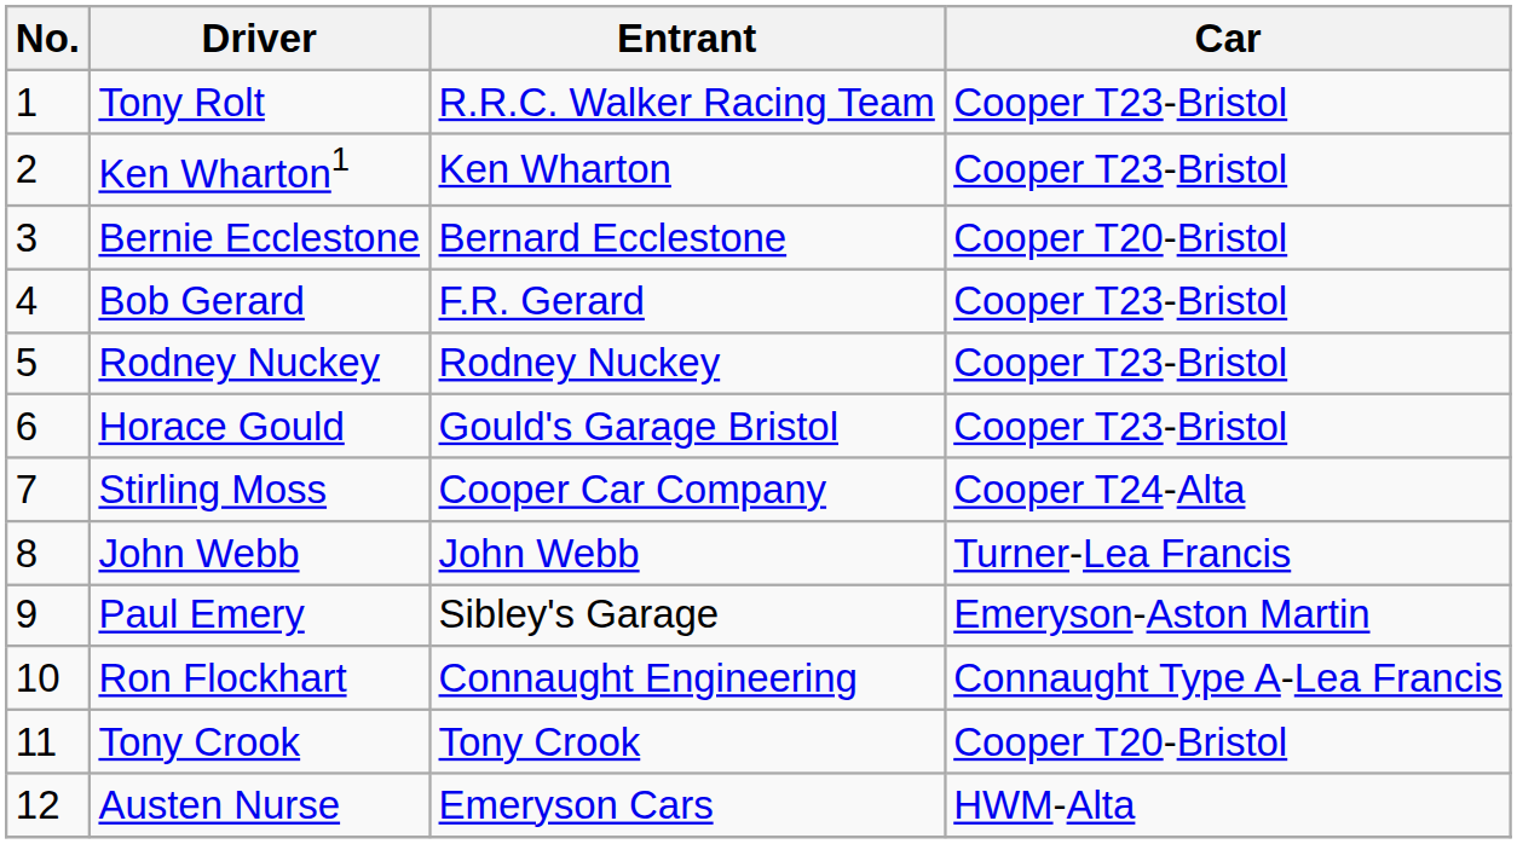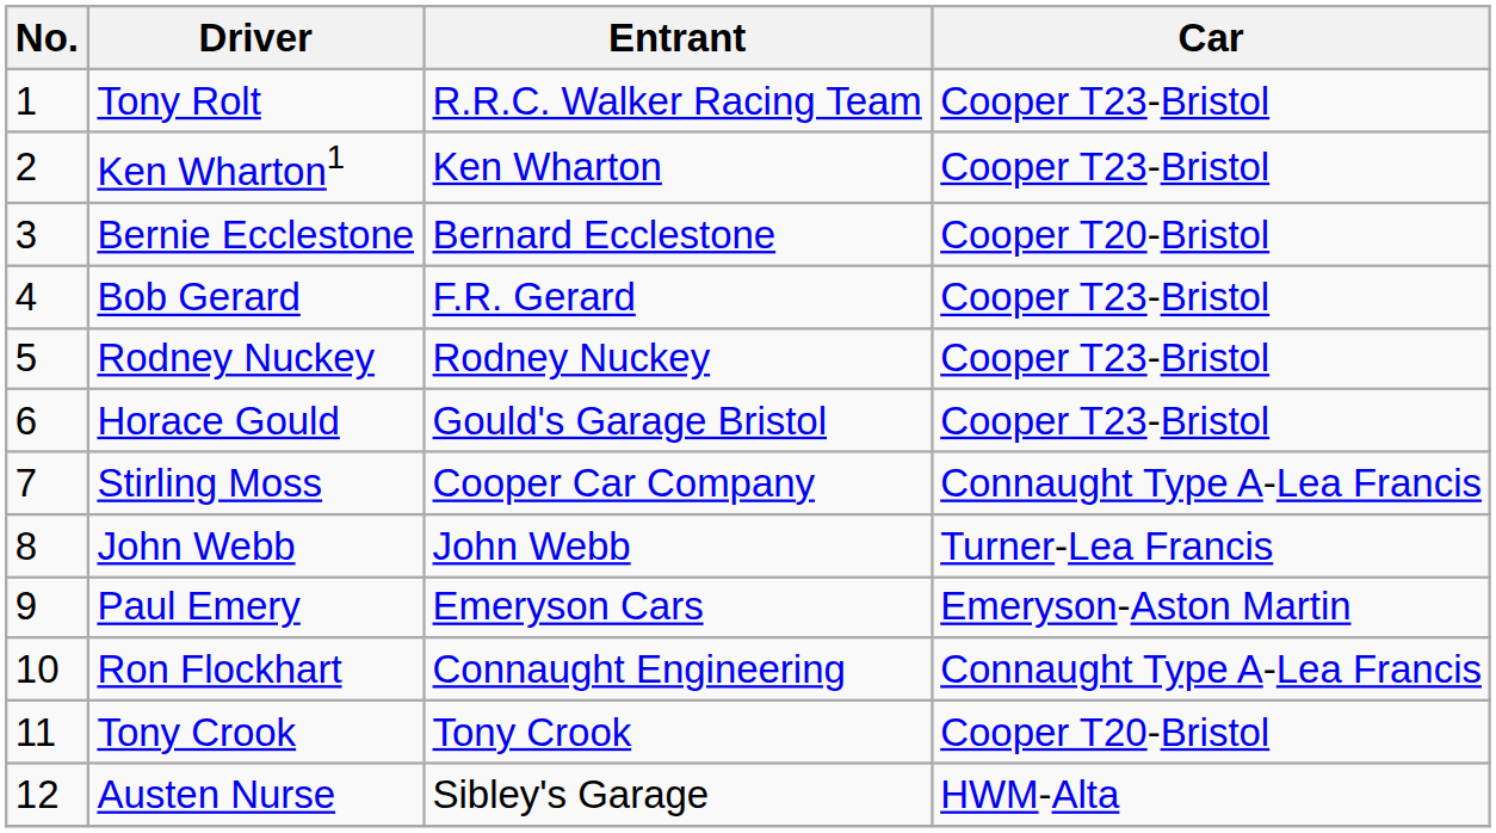 <table class="wikitable" style="font-size: 90%;">
 <tr>
 <th>No.</th>
 <th>Driver</th>
 <th>Entrant</th>
 <th>Car</th>
 </tr>
 <tr>
 <td>1</td>
 <td> <a href='#'>Tony Rolt</a></td>
 <td><a href='#'>R.R.C. Walker Racing Team</a></td>
 <td><a href='#'>Cooper T23</a>-<a href='#'>Bristol</a></td>
 </tr>
 <tr>
 <td>2</td>
 <td> <a href='#'>Ken Wharton</a><sup>1</sup></td>
 <td><a href='#'>Ken Wharton</a></td>
 <td><a href='#'>Cooper T23</a>-<a href='#'>Bristol</a></td>
 </tr>
 <tr>
 <td>3</td>
 <td> <a href='#'>Bernie Ecclestone</a></td>
 <td><a href='#'>Bernard Ecclestone</a></td>
 <td><a href='#'>Cooper T20</a>-<a href='#'>Bristol</a></td>
 </tr>
 <tr>
 <td>4</td>
 <td> <a href='#'>Bob Gerard</a></td>
 <td><a href='#'>F.R. Gerard</a></td>
 <td><a href='#'>Cooper T23</a>-<a href='#'>Bristol</a></td>
 </tr>
 <tr>
 <td>5</td>
 <td> <a href='#'>Rodney Nuckey</a></td>
 <td><a href='#'>Rodney Nuckey</a></td>
 <td><a href='#'>Cooper T23</a>-<a href='#'>Bristol</a></td>
 </tr>
 <tr>
 <td>6</td>
 <td> <a href='#'>Horace Gould</a></td>
 <td><a href='#'>Gould's Garage Bristol</a></td>
 <td><a href='#'>Cooper T23</a>-<a href='#'>Bristol</a></td>
 </tr>
 <tr>
 <td>7</td>
 <td> <a href='#'>Stirling Moss</a></td>
 <td><a href='#'>Cooper Car Company</a></td>
-<td><a href='#'>Cooper T24</a>-<a href='#'>Alta</a></td>
+<td><a href='#'>Connaught Type A</a>-<a href='#'>Lea Francis</a></td>
 </tr>
 <tr>
 <td>8</td>
 <td> <a href='#'>John Webb</a></td>
 <td><a href='#'>John Webb</a></td>
 <td><a href='#'>Turner</a>-<a href='#'>Lea Francis</a></td>
 </tr>
 <tr>
 <td>9</td>
 <td> <a href='#'>Paul Emery</a></td>
-<td>Sibley's Garage</td>
+<td><a href='#'>Emeryson Cars</a></td>
 <td><a href='#'>Emeryson</a>-<a href='#'>Aston Martin</a></td>
 </tr>
 <tr>
 <td>10</td>
 <td> <a href='#'>Ron Flockhart</a></td>
 <td><a href='#'>Connaught Engineering</a></td>
 <td><a href='#'>Connaught Type A</a>-<a href='#'>Lea Francis</a></td>
 </tr>
 <tr>
 <td>11</td>
 <td> <a href='#'>Tony Crook</a></td>
 <td><a href='#'>Tony Crook</a></td>
 <td><a href='#'>Cooper T20</a>-<a href='#'>Bristol</a></td>
 </tr>
 <tr>
 <td>12</td>
 <td> <a href='#'>Austen Nurse</a></td>
-<td><a href='#'>Emeryson Cars</a></td>
+<td>Sibley's Garage</td>
 <td><a href='#'>HWM</a>-<a href='#'>Alta</a></td>
 </tr>
 <tr>
 </tr>
 </table>
